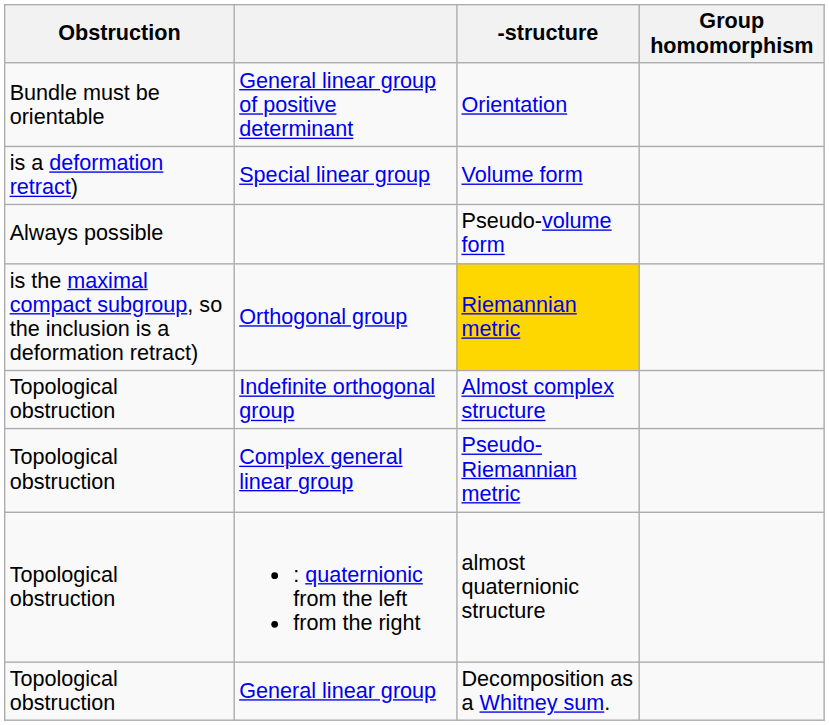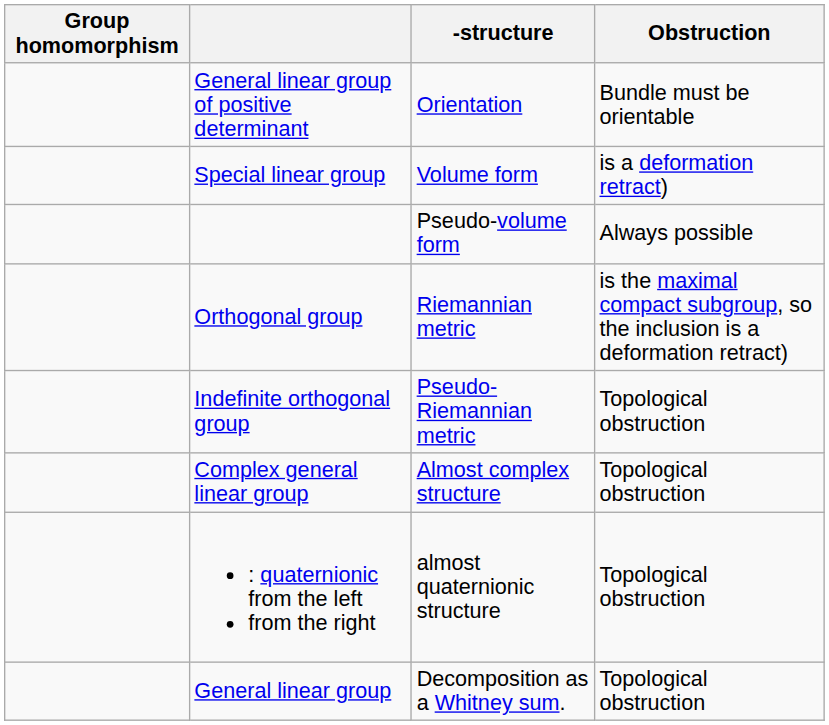 <table class="wikitable">
 <tr>
-<th>Obstruction</th>
+<th>Group homomorphism</th>
 <th></th>
 <th>-structure</th>
-<th>Group homomorphism</th>
+<th>Obstruction</th>
 </tr>
 <tr>
-<td>Bundle must be orientable</td>
+<td></td>
 <td><a href='#'>General linear group of positive determinant</a></td>
 <td><a href='#'>Orientation</a></td>
-<td></td>
+<td>Bundle must be orientable</td>
 </tr>
 <tr>
-<td> is a <a href='#'>deformation retract</a>)</td>
+<td></td>
 <td><a href='#'>Special linear group</a></td>
 <td><a href='#'>Volume form</a></td>
-<td></td>
+<td> is a <a href='#'>deformation retract</a>)</td>
 </tr>
 <tr>
-<td>Always possible</td>
+<td></td>
 <td></td>
 <td>Pseudo-<a href='#'>volume form</a></td>
-<td></td>
+<td>Always possible</td>
 </tr>
 <tr>
+<td></td>
+<td><a href='#'>Orthogonal group</a></td>
+<td><a href='#'>Riemannian metric</a></td>
 <td> is the <a href='#'>maximal compact subgroup</a>, so the inclusion is a deformation retract)</td>
-<td><a href='#'>Orthogonal group</a></td>
-<td style="background: gold;"><a href='#'>Riemannian metric</a></td>
-<td></td>
 </tr>
 <tr>
+<td></td>
+<td><a href='#'>Indefinite orthogonal group</a></td>
+<td><a href='#'>Pseudo-Riemannian metric</a></td>
 <td>Topological obstruction</td>
-<td><a href='#'>Indefinite orthogonal group</a></td>
-<td><a href='#'>Almost complex structure</a></td>
-<td></td>
 </tr>
 <tr>
+<td></td>
+<td><a href='#'>Complex general linear group</a></td>
+<td><a href='#'>Almost complex structure</a></td>
 <td>Topological obstruction</td>
-<td><a href='#'>Complex general linear group</a></td>
-<td><a href='#'>Pseudo-Riemannian metric</a></td>
-<td></td>
 </tr>
 <tr>
-<td>Topological obstruction</td>
+<td></td>
 <td><br><ul><li>: <a href='#'>quaternionic</a> from the left</li><li> from the right</li></ul></td>
 <td>almost quaternionic structure</td>
-<td></td>
+<td>Topological obstruction</td>
 </tr>
 <tr>
-<td>Topological obstruction</td>
+<td></td>
 <td><a href='#'>General linear group</a></td>
 <td>Decomposition as a <a href='#'>Whitney sum</a>.</td>
-<td></td>
+<td>Topological obstruction</td>
 </tr>
 </table>
